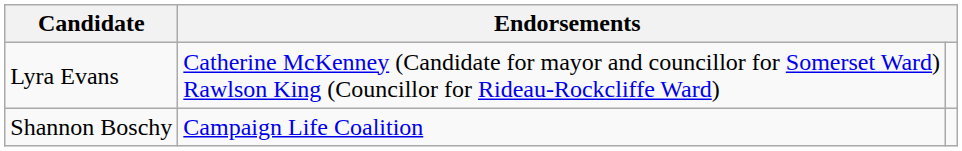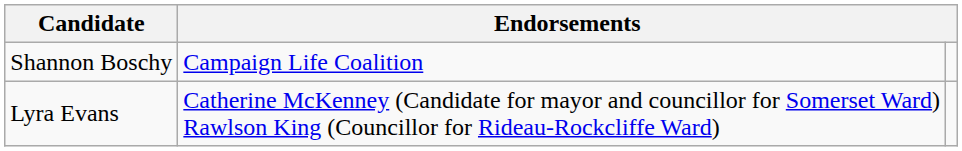 <table class="wikitable">
 <tr>
 <th colspan="1" align="center">Candidate</th>
 <th colspan="2" align="center">Endorsements</th>
 </tr>
 <tr>
+<td style="text-align:left;">Shannon Boschy</td>
+<td><a href='#'>Campaign Life Coalition</a></td>
+<td></td>
+</tr>
+<tr>
 <td style="text-align:left;">Lyra Evans</td>
 <td><a href='#'>Catherine McKenney</a> (Candidate for mayor and councillor for <a href='#'>Somerset Ward</a>)<br> <a href='#'>Rawlson King</a> (Councillor for <a href='#'>Rideau-Rockcliffe Ward</a>)</td>
 <td><br></td>
 </tr>
-<tr>
-<td style="text-align:left;">Shannon Boschy</td>
-<td><a href='#'>Campaign Life Coalition</a></td>
-<td></td>
-</tr>
 </table>
